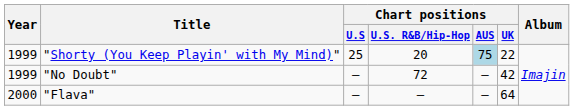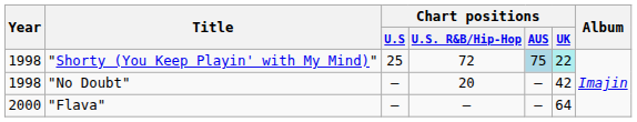 <table class="wikitable">
 <tr>
 <th align="center" rowspan="2">Year</th>
 <th align="center" rowspan="2">Title</th>
 <th align="center" colspan="4">Chart positions</th>
 <th align="center" rowspan="2">Album</th>
 </tr>
 <tr>
 <th><small><a href='#'>U.S</a></small></th>
 <th><small><a href='#'>U.S. R&B/Hip-Hop</a></small></th>
 <th><small><a href='#'>AUS</a></small><br></th>
 <th><small><a href='#'>UK</a></small></th>
 </tr>
 <tr>
-<td>1999</td>
+<td>1998</td>
 <td>"<a href='#'>Shorty (You Keep Playin' with My Mind)</a>"</td>
 <td align="center">25</td>
-<td align="center">20</td>
+<td align="center">72</td>
 <td align="center" style="background: lightblue;">75</td>
-<td align="center">22</td>
+<td align="center" style="background: paleturquoise;">22</td>
 <td align="center" rowspan="3"><em><a href='#'>Imajin</a></em></td>
 </tr>
 <tr>
-<td>1999</td>
+<td>1998</td>
 <td>"No Doubt"</td>
 <td align="center">–</td>
-<td align="center">72</td>
+<td align="center">20</td>
 <td align="center">–</td>
 <td align="center">42</td>
 </tr>
 <tr>
 <td>2000</td>
 <td>"Flava"</td>
 <td align="center">–</td>
 <td align="center">–</td>
 <td align="center">–</td>
 <td align="center">64</td>
 </tr>
 </table>
